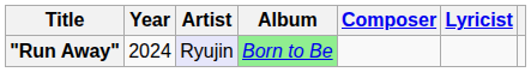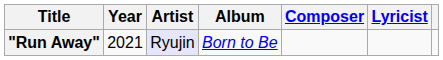 <table class="wikitable plainrowheaders" style="text-align:center">
 <tr>
 <th scope="col">Title</th>
 <th scope="col">Year</th>
 <th scope="col">Artist</th>
 <th scope="col">Album</th>
 <th scope="col"><a href='#'>Composer</a></th>
 <th scope="col"><a href='#'>Lyricist</a></th>
 <th scope="col"></th>
 </tr>
 <tr>
 <th scope="row">"Run Away"</th>
-<td>2024</td>
+<td>2021</td>
 <td style="background: lavender;">Ryujin</td>
-<td style="background: lightgreen;"><em><a href='#'>Born to Be</a></em></td>
+<td><em><a href='#'>Born to Be</a></em></td>
 <td></td>
 <td></td>
 <td></td>
 </tr>
 </table>
